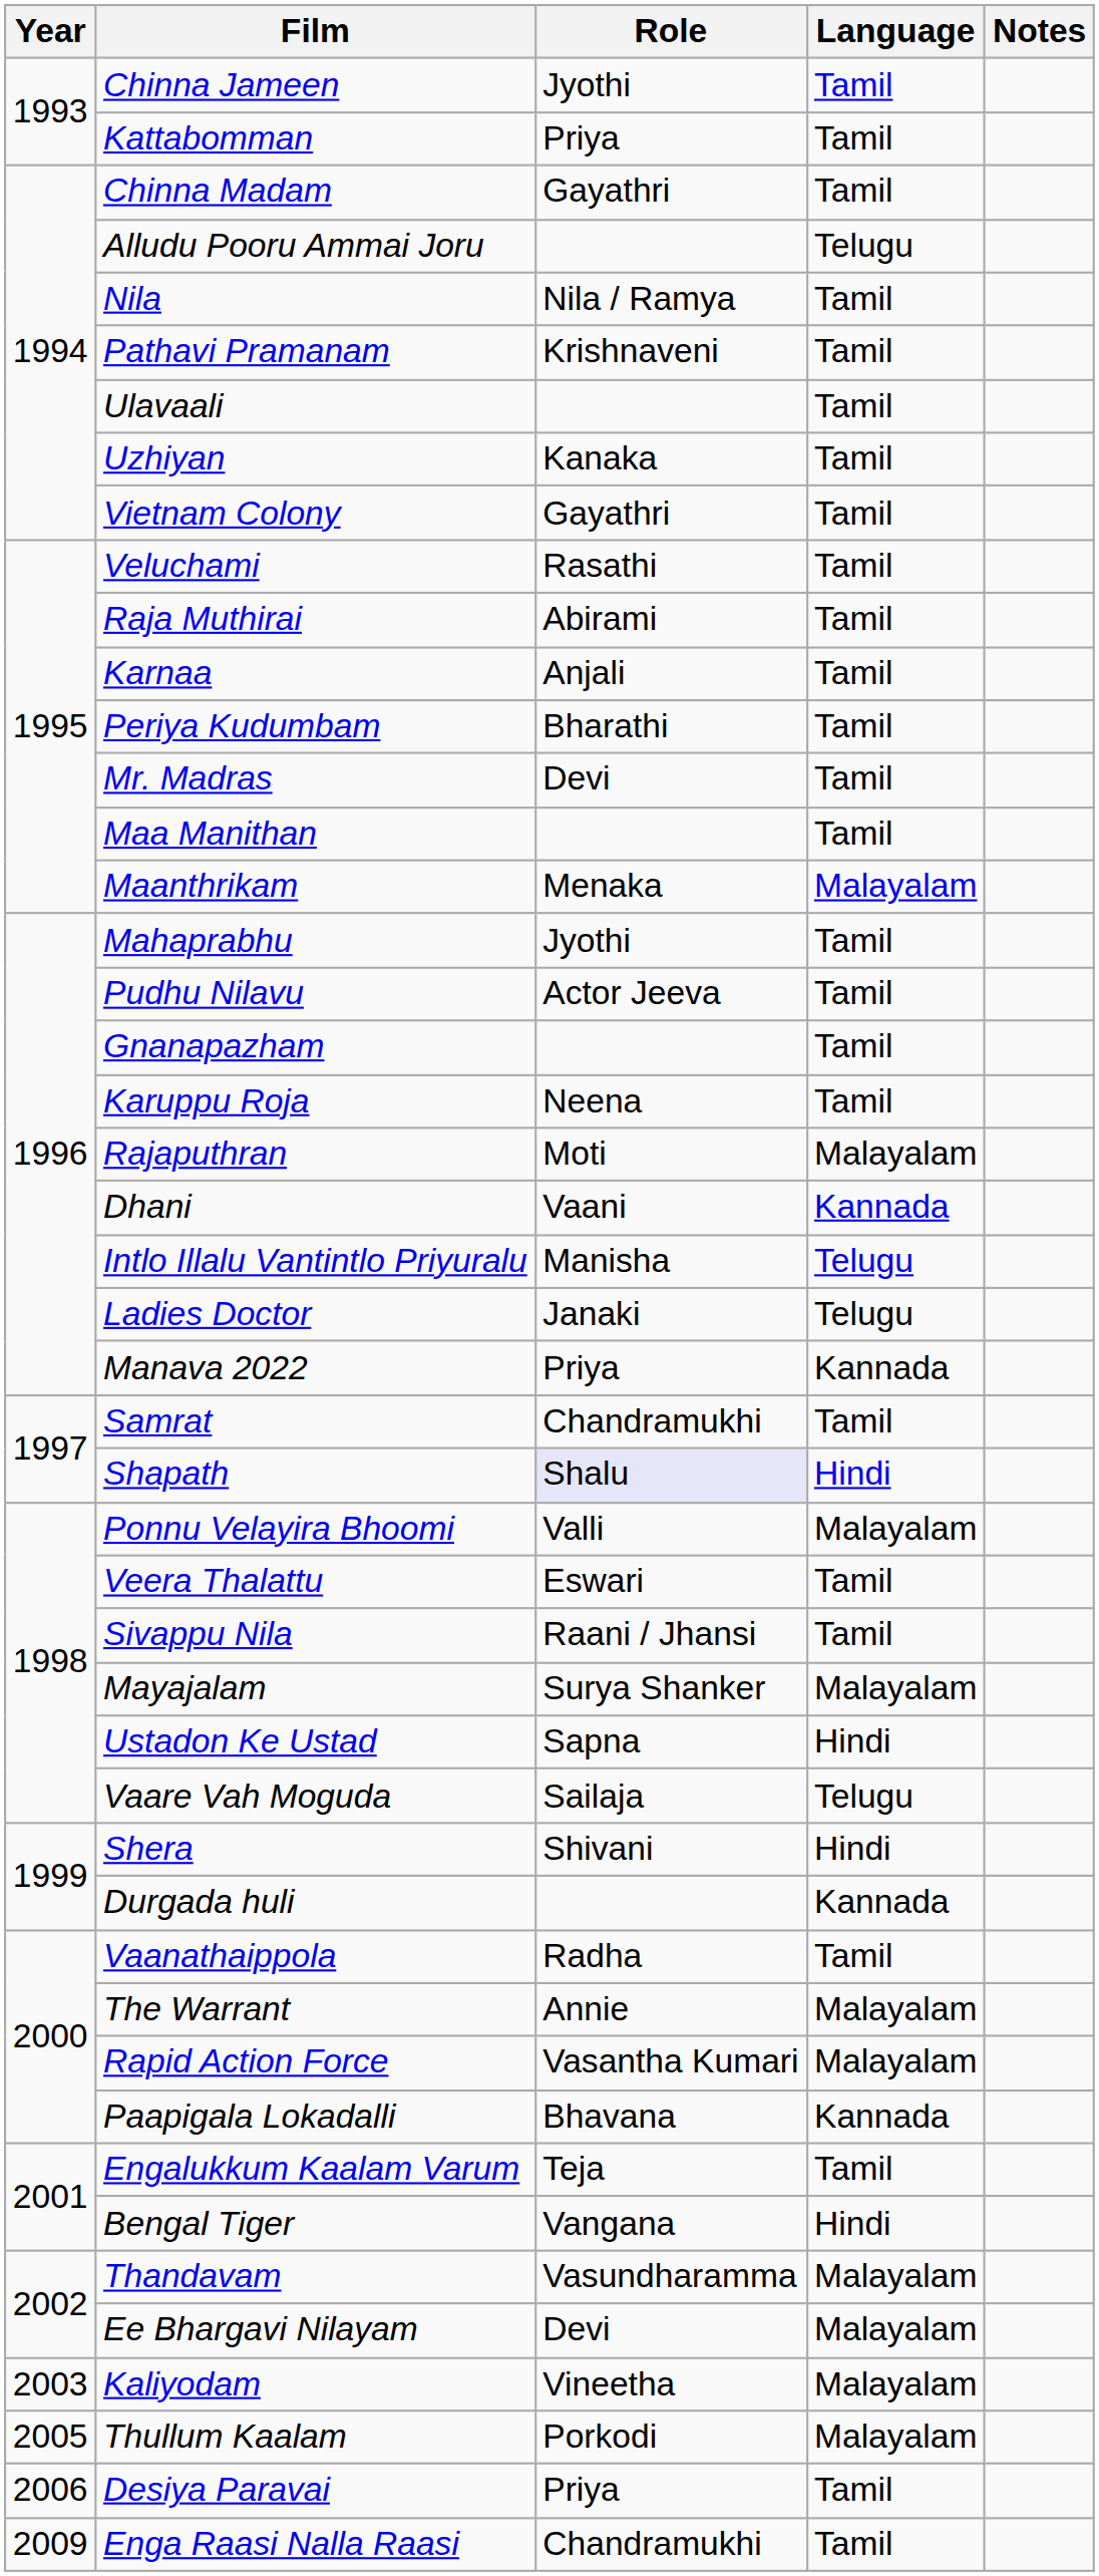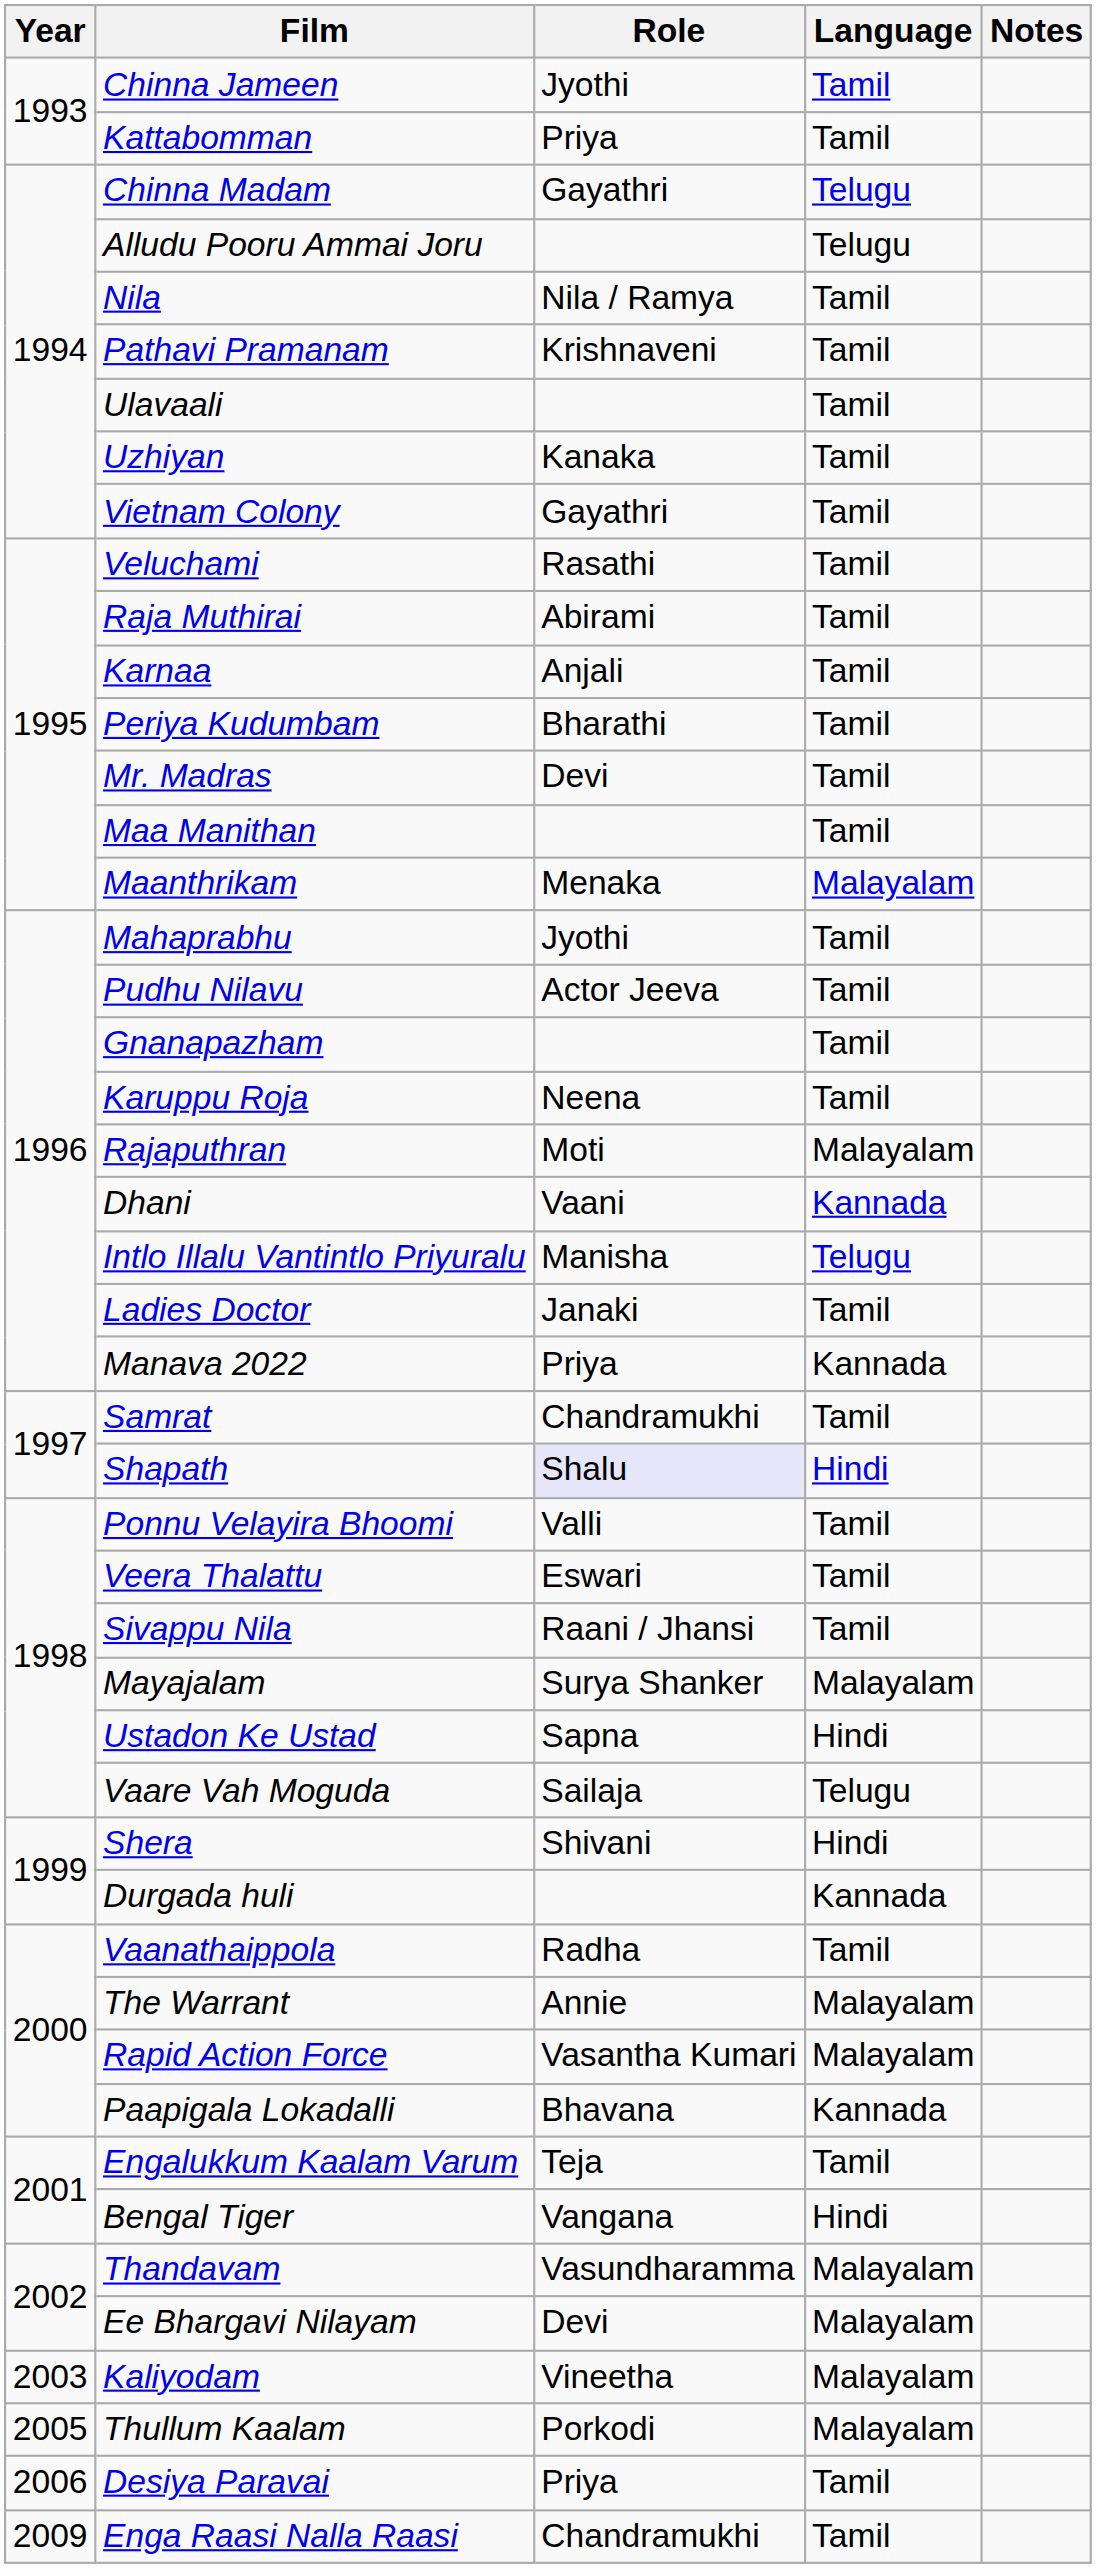 <table class="wikitable sortable">
 <tr>
 <th>Year</th>
 <th>Film</th>
 <th>Role</th>
 <th>Language</th>
 <th class=unsortable>Notes</th>
 </tr>
 <tr>
 <td rowspan="2">1993</td>
 <td><em><a href='#'>Chinna Jameen</a></em></td>
 <td>Jyothi</td>
 <td><a href='#'>Tamil</a></td>
 <td></td>
 </tr>
 <tr>
 <td><em><a href='#'>Kattabomman</a></em></td>
 <td>Priya</td>
 <td>Tamil</td>
 <td></td>
 </tr>
 <tr>
 <td rowspan="7">1994</td>
 <td><em><a href='#'>Chinna Madam</a></em></td>
 <td>Gayathri</td>
-<td>Tamil</td>
+<td><a href='#'>Telugu</a></td>
 <td></td>
 </tr>
 <tr>
 <td><em>Alludu Pooru Ammai Joru</em></td>
 <td></td>
 <td>Telugu</td>
 <td></td>
 </tr>
 <tr>
 <td><em><a href='#'>Nila</a></em></td>
 <td>Nila / Ramya</td>
 <td>Tamil</td>
 <td></td>
 </tr>
 <tr>
 <td><em><a href='#'>Pathavi Pramanam</a></em></td>
 <td>Krishnaveni</td>
 <td>Tamil</td>
 <td></td>
 </tr>
 <tr>
 <td><em>Ulavaali</em></td>
 <td></td>
 <td>Tamil</td>
 <td></td>
 </tr>
 <tr>
 <td><em><a href='#'>Uzhiyan</a></em></td>
 <td>Kanaka</td>
 <td>Tamil</td>
 <td></td>
 </tr>
 <tr>
 <td><em><a href='#'>Vietnam Colony</a></em></td>
 <td>Gayathri</td>
 <td>Tamil</td>
 <td></td>
 </tr>
 <tr>
 <td rowspan="7">1995</td>
 <td><em><a href='#'>Veluchami</a></em></td>
 <td>Rasathi</td>
 <td>Tamil</td>
 <td></td>
 </tr>
 <tr>
 <td><em><a href='#'>Raja Muthirai</a></em></td>
 <td>Abirami</td>
 <td>Tamil</td>
 <td></td>
 </tr>
 <tr>
 <td><em><a href='#'>Karnaa</a></em></td>
 <td>Anjali</td>
 <td>Tamil</td>
 <td></td>
 </tr>
 <tr>
 <td><em><a href='#'>Periya Kudumbam</a></em></td>
 <td>Bharathi</td>
 <td>Tamil</td>
 <td></td>
 </tr>
 <tr>
 <td><em><a href='#'>Mr. Madras</a></em></td>
 <td>Devi</td>
 <td>Tamil</td>
 <td></td>
 </tr>
 <tr>
 <td><em><a href='#'>Maa Manithan</a></em></td>
 <td></td>
 <td>Tamil</td>
 <td></td>
 </tr>
 <tr>
 <td><em><a href='#'>Maanthrikam</a></em></td>
 <td>Menaka</td>
 <td><a href='#'>Malayalam</a></td>
 <td></td>
 </tr>
 <tr>
 <td rowspan="9">1996</td>
 <td><em><a href='#'>Mahaprabhu</a></em></td>
 <td>Jyothi</td>
 <td>Tamil</td>
 <td></td>
 </tr>
 <tr>
 <td><em><a href='#'>Pudhu Nilavu</a></em></td>
 <td>Actor Jeeva</td>
 <td>Tamil</td>
 <td></td>
 </tr>
 <tr>
 <td><em><a href='#'>Gnanapazham</a></em></td>
 <td></td>
 <td>Tamil</td>
 <td></td>
 </tr>
 <tr>
 <td><em><a href='#'>Karuppu Roja</a></em></td>
 <td>Neena</td>
 <td>Tamil</td>
 <td></td>
 </tr>
 <tr>
 <td><em><a href='#'>Rajaputhran</a></em></td>
 <td>Moti</td>
 <td>Malayalam</td>
 <td></td>
 </tr>
 <tr>
 <td><em>Dhani</em></td>
 <td>Vaani</td>
 <td><a href='#'>Kannada</a></td>
 <td></td>
 </tr>
 <tr>
 <td><em><a href='#'>Intlo Illalu Vantintlo Priyuralu</a></em></td>
 <td>Manisha</td>
 <td><a href='#'>Telugu</a></td>
 <td></td>
 </tr>
 <tr>
 <td><em><a href='#'>Ladies Doctor</a></em></td>
 <td>Janaki</td>
-<td>Telugu</td>
+<td>Tamil</td>
 <td></td>
 </tr>
 <tr>
 <td><em>Manava 2022</em></td>
 <td>Priya</td>
 <td>Kannada</td>
 <td></td>
 </tr>
 <tr>
 <td rowspan="2">1997</td>
 <td><em><a href='#'>Samrat</a></em></td>
 <td>Chandramukhi</td>
 <td>Tamil</td>
 <td></td>
 </tr>
 <tr>
 <td><em><a href='#'>Shapath</a></em></td>
 <td style="background: lavender;">Shalu</td>
 <td><a href='#'>Hindi</a></td>
 <td></td>
 </tr>
 <tr>
 <td rowspan="6">1998</td>
 <td><em><a href='#'>Ponnu Velayira Bhoomi</a></em></td>
 <td>Valli</td>
-<td>Malayalam</td>
+<td>Tamil</td>
 <td></td>
 </tr>
 <tr>
 <td><em><a href='#'>Veera Thalattu</a></em></td>
 <td>Eswari</td>
 <td>Tamil</td>
 <td></td>
 </tr>
 <tr>
 <td><em><a href='#'>Sivappu Nila</a></em></td>
 <td>Raani / Jhansi</td>
 <td>Tamil</td>
 <td></td>
 </tr>
 <tr>
 <td><em>Mayajalam</em></td>
 <td>Surya Shanker</td>
 <td>Malayalam</td>
 <td></td>
 </tr>
 <tr>
 <td><em><a href='#'>Ustadon Ke Ustad</a></em></td>
 <td>Sapna</td>
 <td>Hindi</td>
 <td></td>
 </tr>
 <tr>
 <td><em>Vaare Vah Moguda</em></td>
 <td>Sailaja</td>
 <td>Telugu</td>
 <td></td>
 </tr>
 <tr>
 <td rowspan="2">1999</td>
 <td><em><a href='#'>Shera</a></em></td>
 <td>Shivani</td>
 <td>Hindi</td>
 <td></td>
 </tr>
 <tr>
 <td><em>Durgada huli</em></td>
 <td></td>
 <td>Kannada</td>
 <td></td>
 </tr>
 <tr>
 <td rowspan="4">2000</td>
 <td><em><a href='#'>Vaanathaippola</a></em></td>
 <td>Radha</td>
 <td>Tamil</td>
 <td></td>
 </tr>
 <tr>
 <td><em>The Warrant</em></td>
 <td>Annie</td>
 <td>Malayalam</td>
 <td></td>
 </tr>
 <tr>
 <td><em><a href='#'>Rapid Action Force</a></em></td>
 <td>Vasantha Kumari</td>
 <td>Malayalam</td>
 <td></td>
 </tr>
 <tr>
 <td><em>Paapigala Lokadalli</em></td>
 <td>Bhavana</td>
 <td>Kannada</td>
 <td></td>
 </tr>
 <tr>
 <td rowspan="2">2001</td>
 <td><em><a href='#'>Engalukkum Kaalam Varum</a></em></td>
 <td>Teja</td>
 <td>Tamil</td>
 <td></td>
 </tr>
 <tr>
 <td><em>Bengal Tiger</em></td>
 <td>Vangana</td>
 <td>Hindi</td>
 <td></td>
 </tr>
 <tr>
 <td rowspan="2">2002</td>
 <td><em><a href='#'>Thandavam</a></em></td>
 <td>Vasundharamma</td>
 <td>Malayalam</td>
 <td></td>
 </tr>
 <tr>
 <td><em>Ee Bhargavi Nilayam</em></td>
 <td>Devi</td>
 <td>Malayalam</td>
 <td></td>
 </tr>
 <tr>
 <td>2003</td>
 <td><em><a href='#'>Kaliyodam</a></em></td>
 <td>Vineetha</td>
 <td>Malayalam</td>
 <td></td>
 </tr>
 <tr>
 <td>2005</td>
 <td><em>Thullum Kaalam</em></td>
 <td>Porkodi</td>
 <td>Malayalam</td>
 <td></td>
 </tr>
 <tr>
 <td>2006</td>
 <td><em><a href='#'>Desiya Paravai</a></em></td>
 <td>Priya</td>
 <td>Tamil</td>
 <td></td>
 </tr>
 <tr>
 <td>2009</td>
 <td><em><a href='#'>Enga Raasi Nalla Raasi</a></em></td>
 <td>Chandramukhi</td>
 <td>Tamil</td>
 <td></td>
 </tr>
 </table>
